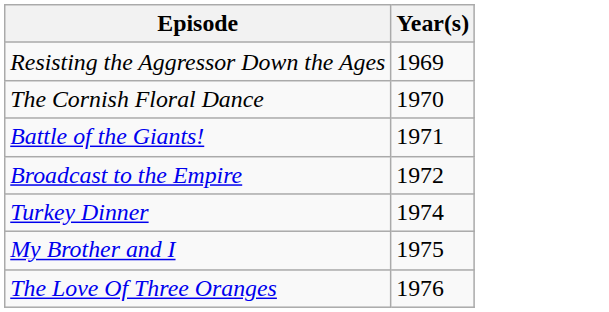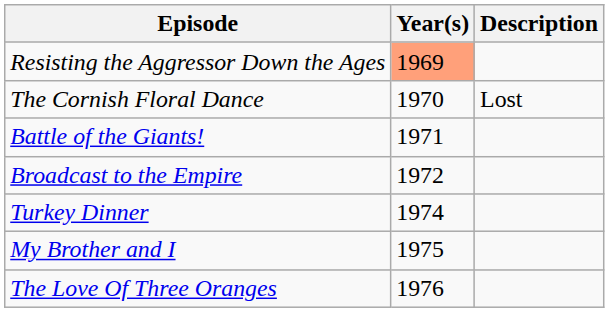 <table class="wikitable sortable">
 <tr>
 <th>Episode</th>
 <th>Year(s)</th>
+<th>Description</th>
 </tr>
 <tr>
 <td><em>Resisting the Aggressor Down the Ages</em></td>
-<td>1969</td>
+<td style="background: lightsalmon;">1969</td>
+<td></td>
 </tr>
 <tr>
 <td><em>The Cornish Floral Dance</em></td>
 <td>1970</td>
+<td>Lost</td>
 </tr>
 <tr>
 <td><em><a href='#'>Battle of the Giants!</a></em></td>
 <td>1971</td>
+<td></td>
 </tr>
 <tr>
 <td><em><a href='#'>Broadcast to the Empire</a></em></td>
 <td>1972</td>
+<td></td>
 </tr>
 <tr>
 <td><em><a href='#'>Turkey Dinner</a></em></td>
 <td>1974</td>
+<td></td>
 </tr>
 <tr>
 <td><em><a href='#'>My Brother and I</a></em></td>
 <td>1975</td>
+<td></td>
 </tr>
 <tr>
 <td><em><a href='#'>The Love Of Three Oranges</a></em></td>
 <td>1976</td>
+<td></td>
 </tr>
 </table>
